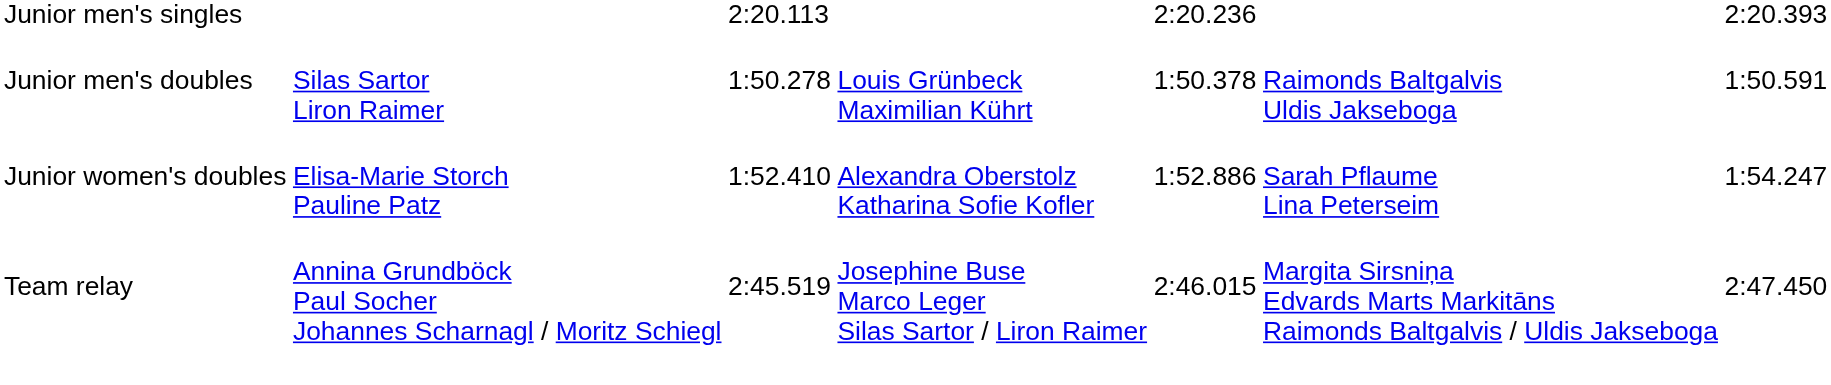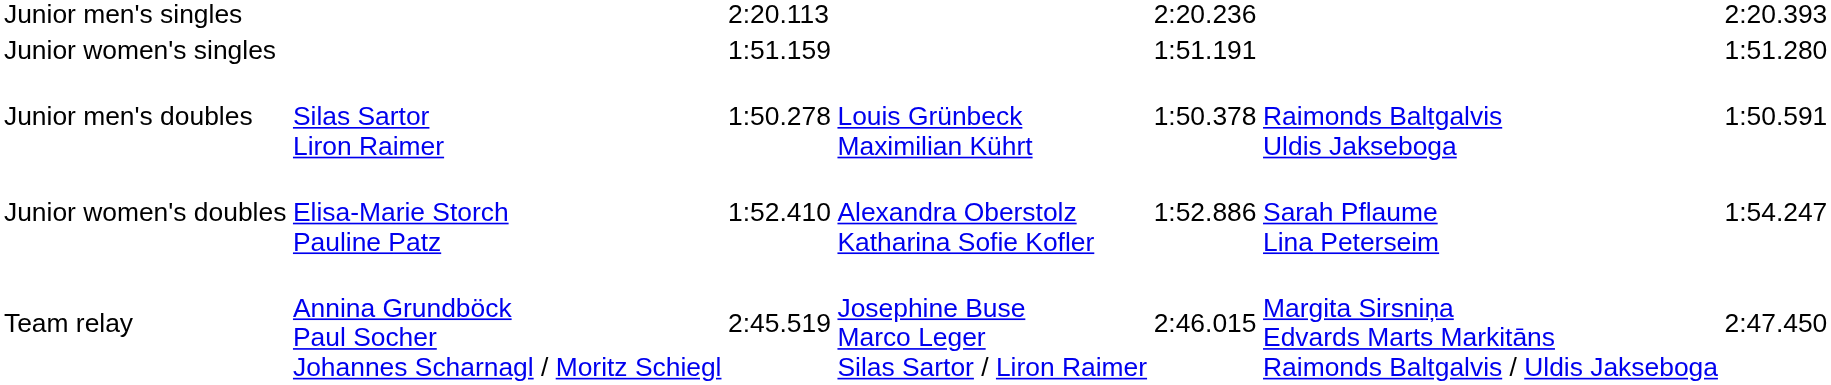 <table>
 <tr>
 <td>Junior men's singles</td>
 <td></td>
 <td>2:20.113</td>
 <td></td>
 <td>2:20.236</td>
 <td></td>
 <td>2:20.393</td>
+</tr>
+<tr>
+<td>Junior women's singles</td>
+<td></td>
+<td>1:51.159</td>
+<td></td>
+<td>1:51.191</td>
+<td></td>
+<td>1:51.280</td>
 </tr>
 <tr>
 <td>Junior men's doubles</td>
 <td><br><a href='#'>Silas Sartor</a><br><a href='#'>Liron Raimer</a></td>
 <td>1:50.278</td>
 <td><br><a href='#'>Louis Grünbeck</a><br><a href='#'>Maximilian Kührt</a></td>
 <td>1:50.378</td>
 <td><br><a href='#'>Raimonds Baltgalvis</a><br><a href='#'>Uldis Jakseboga</a></td>
 <td>1:50.591</td>
 </tr>
 <tr>
 <td>Junior women's doubles</td>
 <td><br><a href='#'>Elisa-Marie Storch</a><br><a href='#'>Pauline Patz</a></td>
 <td>1:52.410</td>
 <td><br><a href='#'>Alexandra Oberstolz</a><br><a href='#'>Katharina Sofie Kofler</a></td>
 <td>1:52.886</td>
 <td><br><a href='#'>Sarah Pflaume</a><br><a href='#'>Lina Peterseim</a></td>
 <td>1:54.247</td>
 </tr>
 <tr>
 <td>Team relay</td>
 <td><br><a href='#'>Annina Grundböck</a><br><a href='#'>Paul Socher</a><br><a href='#'>Johannes Scharnagl</a> / <a href='#'>Moritz Schiegl</a></td>
 <td>2:45.519</td>
 <td><br><a href='#'>Josephine Buse</a><br><a href='#'>Marco Leger</a><br><a href='#'>Silas Sartor</a> / <a href='#'>Liron Raimer</a></td>
 <td>2:46.015</td>
 <td><br><a href='#'>Margita Sirsniņa</a><br><a href='#'>Edvards Marts Markitāns</a><br><a href='#'>Raimonds Baltgalvis</a> / <a href='#'>Uldis Jakseboga</a></td>
 <td>2:47.450</td>
 </tr>
 </table>
